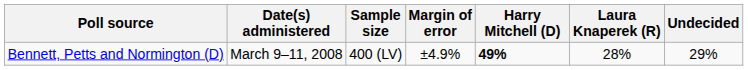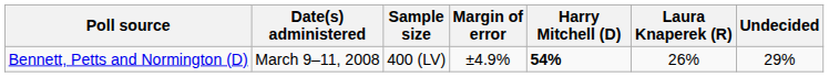 <table class="wikitable">
 <tr>
 <th>Poll source</th>
 <th>Date(s)<br>administered</th>
 <th>Sample<br>size</th>
 <th>Margin of <br>error</th>
 <th style="width:100px;">Harry<br>Mitchell (D)</th>
 <th style="width:100px;">Laura<br>Knaperek (R)</th>
 <th>Undecided</th>
 </tr>
 <tr>
 <td><a href='#'>Bennett, Petts and Normington (D)</a></td>
 <td align=center>March 9–11, 2008</td>
 <td align=center>400 (LV)</td>
 <td align=center>±4.9%</td>
-<td><strong>49%</strong></td>
-<td align=center>28%</td>
+<td><strong>54%</strong></td>
+<td align=center>26%</td>
 <td align=center>29%</td>
 </tr>
 </table>
